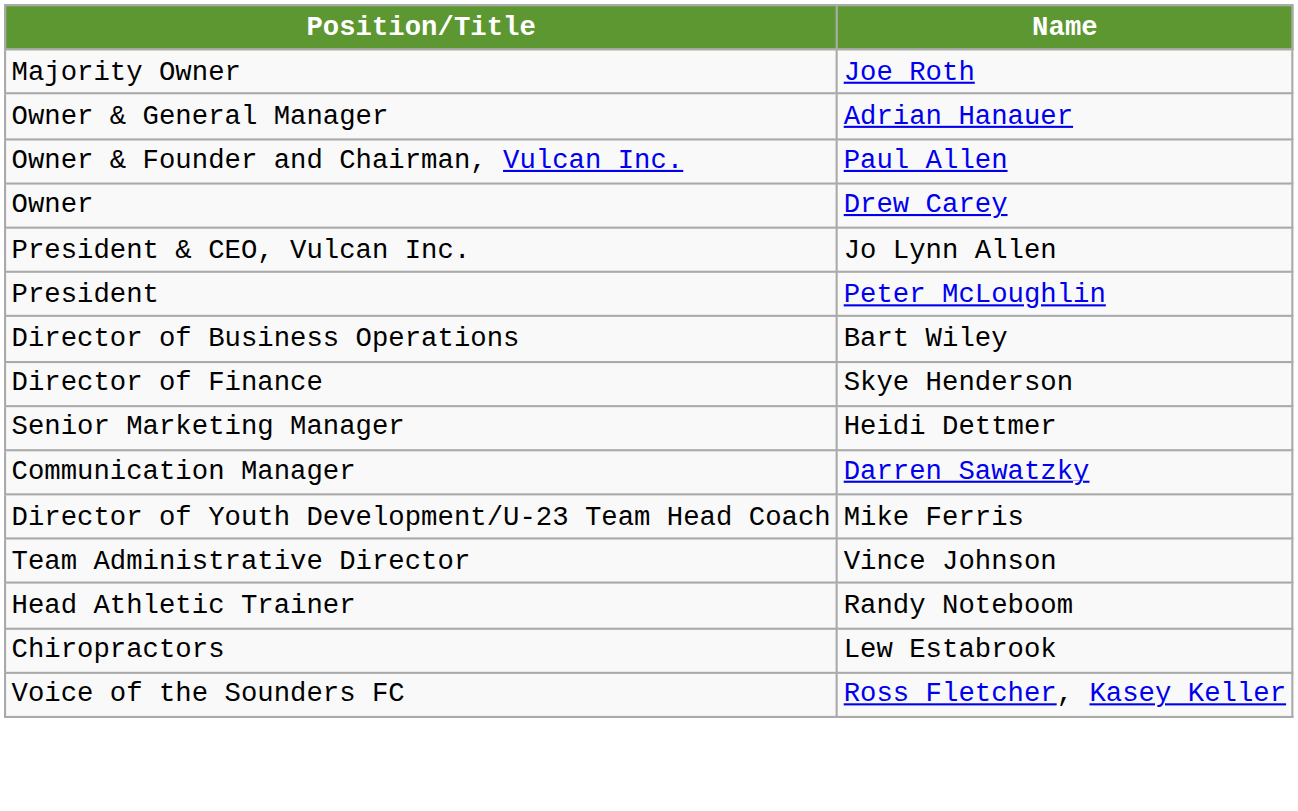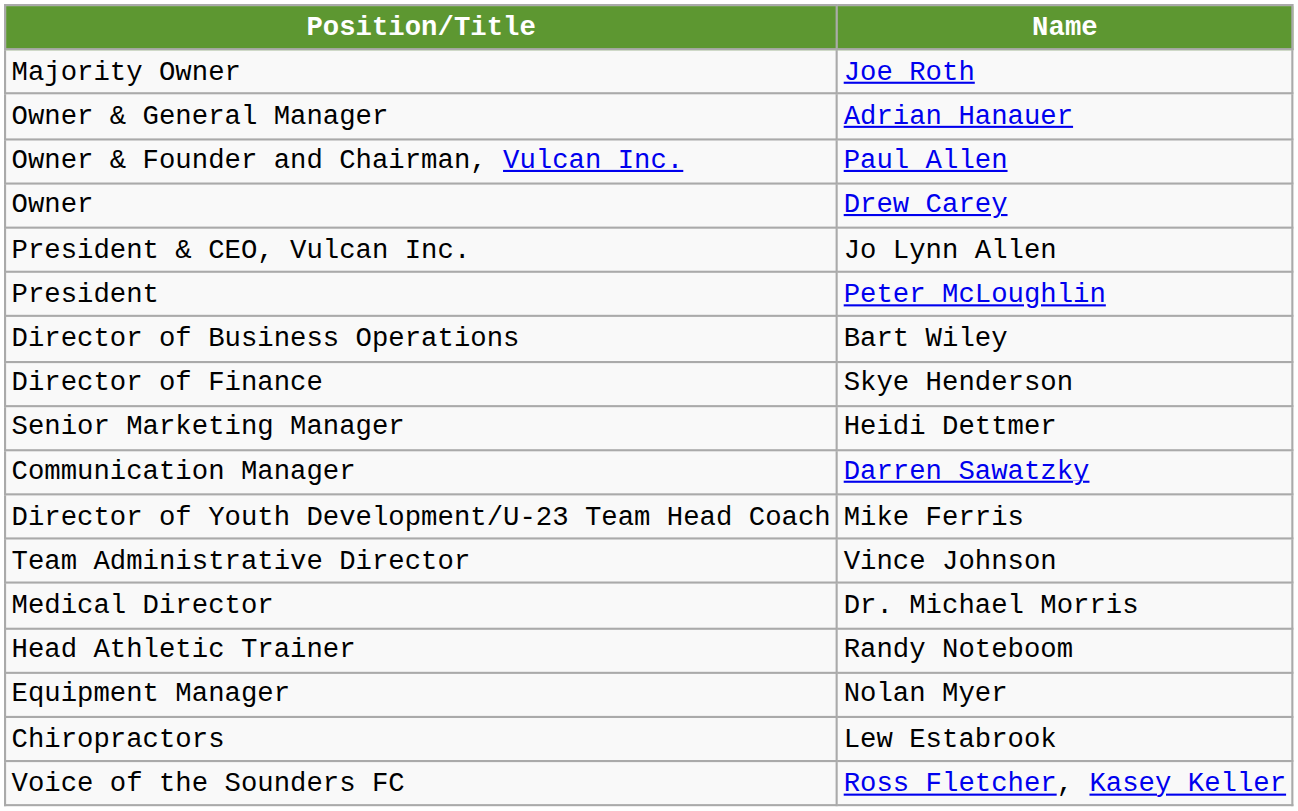 <table class="wikitable">
 <tr>
 <th style="background:#5d9731; color:white; text-align:center;">Position/Title</th>
 <th style="background:#5d9731; color:white; text-align:center;">Name</th>
 </tr>
 <tr>
 <td>Majority Owner</td>
 <td><a href='#'>Joe Roth</a></td>
 </tr>
 <tr>
 <td>Owner & General Manager</td>
 <td><a href='#'>Adrian Hanauer</a></td>
 </tr>
 <tr>
 <td>Owner & Founder and Chairman, <a href='#'>Vulcan Inc.</a></td>
 <td><a href='#'>Paul Allen</a></td>
 </tr>
 <tr>
 <td>Owner</td>
 <td><a href='#'>Drew Carey</a></td>
 </tr>
 <tr>
 <td>President & CEO, Vulcan Inc.</td>
 <td>Jo Lynn Allen</td>
 </tr>
 <tr>
 <td>President</td>
 <td><a href='#'>Peter McLoughlin</a></td>
 </tr>
 <tr>
 <td>Director of Business Operations</td>
 <td>Bart Wiley</td>
 </tr>
 <tr>
 <td>Director of Finance</td>
 <td>Skye Henderson</td>
 </tr>
 <tr>
 <td>Senior Marketing Manager</td>
 <td>Heidi Dettmer</td>
 </tr>
 <tr>
 <td>Communication Manager</td>
 <td><a href='#'>Darren Sawatzky</a></td>
 </tr>
 <tr>
 <td>Director of Youth Development/U-23 Team Head Coach</td>
 <td>Mike Ferris</td>
 </tr>
 <tr>
 <td>Team Administrative Director</td>
 <td>Vince Johnson</td>
 </tr>
 <tr>
+<td>Medical Director</td>
+<td>Dr. Michael Morris</td>
+</tr>
+<tr>
 <td>Head Athletic Trainer</td>
 <td>Randy Noteboom</td>
+</tr>
+<tr>
+<td>Equipment Manager</td>
+<td>Nolan Myer</td>
 </tr>
 <tr>
 <td>Chiropractors</td>
 <td>Lew Estabrook</td>
 </tr>
 <tr>
 <td>Voice of the Sounders FC</td>
 <td><a href='#'>Ross Fletcher</a>, <a href='#'>Kasey Keller</a></td>
 </tr>
 </table>
